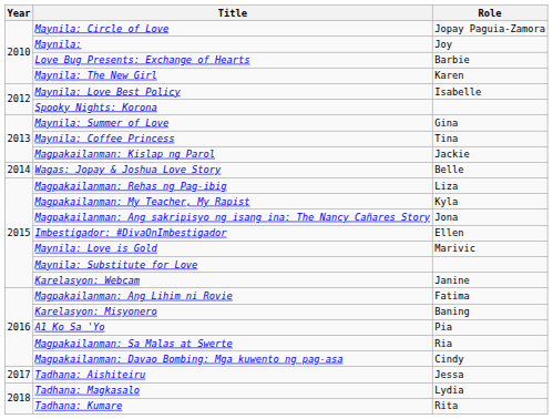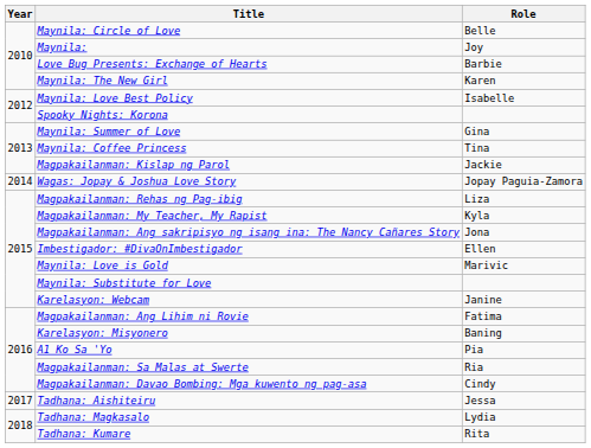 <table class="wikitable">
 <tr>
 <th>Year</th>
 <th>Title</th>
 <th>Role</th>
 </tr>
 <tr>
 <td rowspan="4">2010</td>
 <td><em><a href='#'>Maynila: Circle of Love</a></em></td>
-<td>Jopay Paguia-Zamora</td>
+<td>Belle</td>
 </tr>
 <tr>
 <td><em><a href='#'>Maynila:</a></em></td>
 <td>Joy</td>
 </tr>
 <tr>
 <td><em><a href='#'>Love Bug Presents: Exchange of Hearts</a></em></td>
 <td>Barbie</td>
 </tr>
 <tr>
 <td><em><a href='#'>Maynila: The New Girl</a></em></td>
 <td>Karen</td>
 </tr>
 <tr>
 <td rowspan="2">2012</td>
 <td><em><a href='#'>Maynila: Love Best Policy</a></em></td>
 <td>Isabelle</td>
 </tr>
 <tr>
 <td><em><a href='#'>Spooky Nights: Korona</a></em></td>
 <td></td>
 </tr>
 <tr>
 <td rowspan="3">2013</td>
 <td><em><a href='#'>Maynila: Summer of Love</a></em></td>
 <td>Gina</td>
 </tr>
 <tr>
 <td><em><a href='#'>Maynila: Coffee Princess</a></em></td>
 <td>Tina</td>
 </tr>
 <tr>
 <td><em><a href='#'>Magpakailanman: Kislap ng Parol</a></em></td>
 <td>Jackie</td>
 </tr>
 <tr>
 <td>2014</td>
 <td><a href='#'><em>Wagas: Jopay & Joshua Love Story</em></a></td>
-<td>Belle</td>
+<td>Jopay Paguia-Zamora</td>
 </tr>
 <tr>
 <td rowspan="7">2015</td>
 <td><em><a href='#'>Magpakailanman: Rehas ng Pag-ibig</a></em></td>
 <td>Liza</td>
 </tr>
 <tr>
 <td><em><a href='#'>Magpakailanman: My Teacher, My Rapist</a></em></td>
 <td>Kyla</td>
 </tr>
 <tr>
 <td><em><a href='#'>Magpakailanman: Ang sakripisyo ng isang ina: The Nancy Cañares Story</a></em></td>
 <td>Jona</td>
 </tr>
 <tr>
 <td><em><a href='#'>Imbestigador: #DivaOnImbestigador</a></em></td>
 <td>Ellen</td>
 </tr>
 <tr>
 <td><em><a href='#'>Maynila: Love is Gold</a></em></td>
 <td>Marivic</td>
 </tr>
 <tr>
 <td><em><a href='#'>Maynila: Substitute for Love</a></em></td>
 <td></td>
 </tr>
 <tr>
 <td><em><a href='#'>Karelasyon: Webcam</a></em></td>
 <td>Janine</td>
 </tr>
 <tr>
 <td rowspan="5">2016</td>
 <td><em><a href='#'>Magpakailanman: Ang Lihim ni Rovie</a></em></td>
 <td>Fatima</td>
 </tr>
 <tr>
 <td><em><a href='#'>Karelasyon: Misyonero</a></em></td>
 <td>Baning</td>
 </tr>
 <tr>
 <td><em><a href='#'>A1 Ko Sa 'Yo</a></em></td>
 <td>Pia</td>
 </tr>
 <tr>
 <td><em><a href='#'>Magpakailanman: Sa Malas at Swerte</a></em></td>
 <td>Ria</td>
 </tr>
 <tr>
 <td><em><a href='#'>Magpakailanman: Davao Bombing: Mga kuwento ng pag-asa</a></em></td>
 <td>Cindy</td>
 </tr>
 <tr>
 <td>2017</td>
 <td><em><a href='#'>Tadhana: Aishiteiru</a></em></td>
 <td>Jessa</td>
 </tr>
 <tr>
 <td rowspan="2">2018</td>
 <td><em><a href='#'>Tadhana: Magkasalo</a></em></td>
 <td>Lydia</td>
 </tr>
 <tr>
 <td><em><a href='#'>Tadhana: Kumare</a></em></td>
 <td>Rita</td>
 </tr>
 </table>
